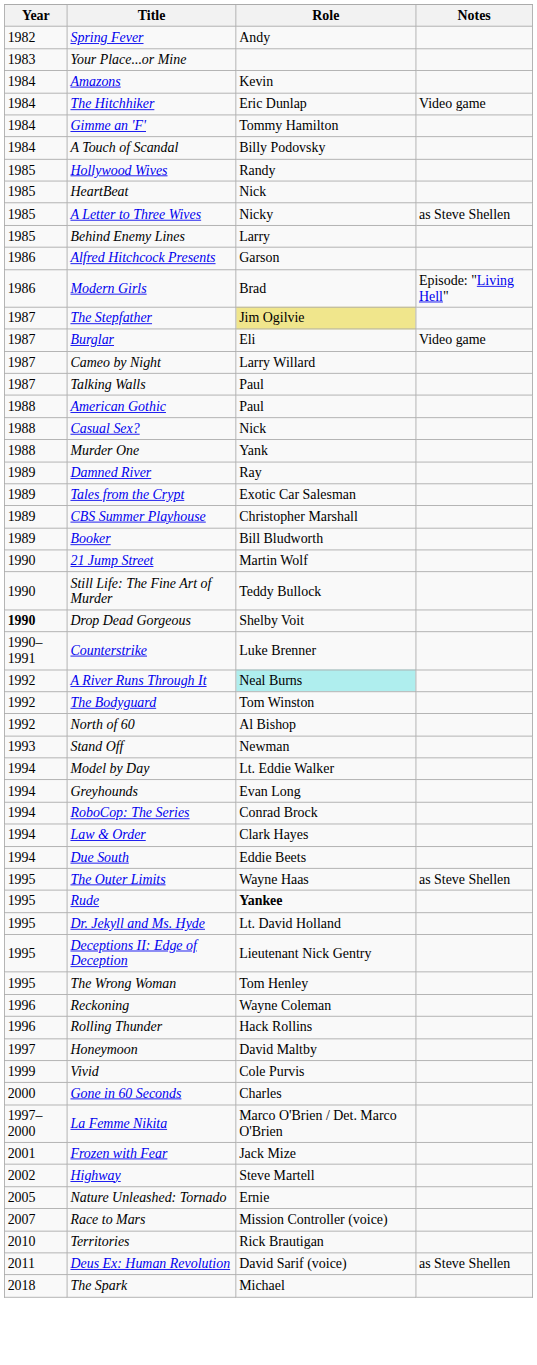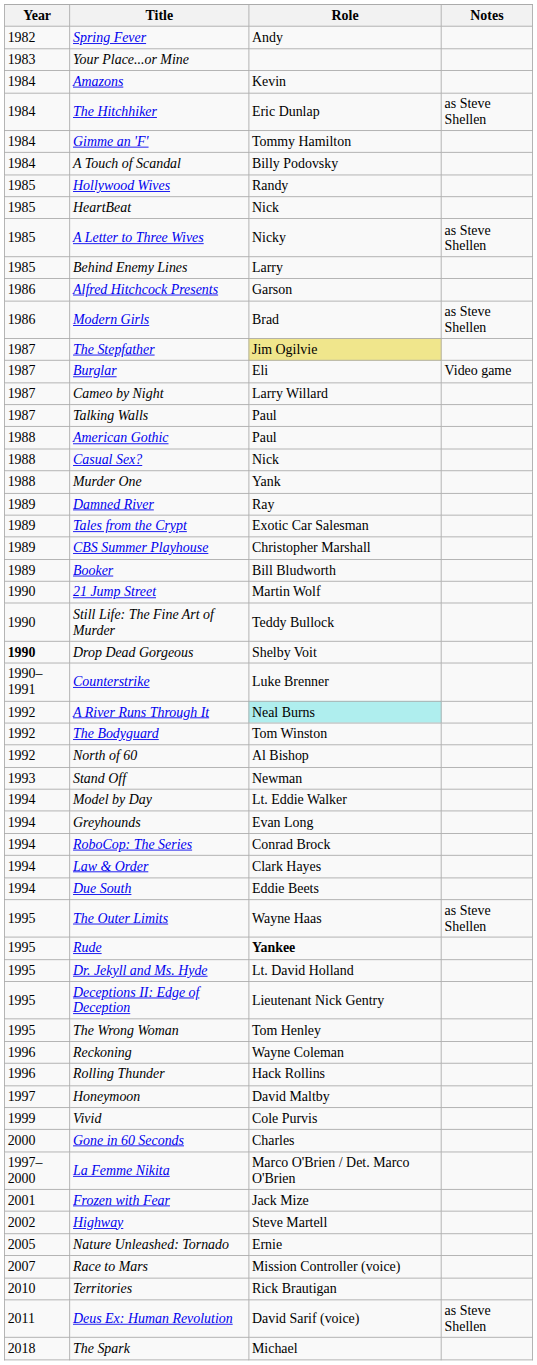 <table class="wikitable sortable">
 <tr>
 </tr>
 <tr>
 <th>Year</th>
 <th>Title</th>
 <th>Role</th>
 <th class="unsortable">Notes</th>
 </tr>
 <tr>
 <td>1982</td>
 <td><em><a href='#'>Spring Fever</a></em></td>
 <td>Andy</td>
 <td></td>
 </tr>
 <tr>
 <td>1983</td>
 <td><em>Your Place...or Mine</em></td>
 <td></td>
 <td></td>
 </tr>
 <tr>
 <td>1984</td>
 <td><em><a href='#'>Amazons</a></em></td>
 <td>Kevin</td>
 <td></td>
 </tr>
 <tr>
 <td>1984</td>
 <td data-sort-value="Hitchhiker, The"><em><a href='#'>The Hitchhiker</a></em></td>
 <td>Eric Dunlap</td>
-<td>Video game</td>
+<td>as Steve Shellen</td>
 </tr>
 <tr>
 <td>1984</td>
 <td><em><a href='#'>Gimme an 'F'</a></em></td>
 <td>Tommy Hamilton</td>
 <td></td>
 </tr>
 <tr>
 <td>1984</td>
 <td data-sort-value="Touch of Scandal, A"><em>A Touch of Scandal</em></td>
 <td>Billy Podovsky</td>
 <td></td>
 </tr>
 <tr>
 <td>1985</td>
 <td><em><a href='#'>Hollywood Wives</a></em></td>
 <td>Randy</td>
 <td></td>
 </tr>
 <tr>
 <td>1985</td>
 <td><em>HeartBeat</em></td>
 <td>Nick</td>
 <td></td>
 </tr>
 <tr>
 <td>1985</td>
 <td data-sort-value="Letter to Three Wives, A"><em><a href='#'>A Letter to Three Wives</a></em></td>
 <td>Nicky</td>
 <td>as Steve Shellen</td>
 </tr>
 <tr>
 <td>1985</td>
 <td><em>Behind Enemy Lines</em></td>
 <td>Larry</td>
 <td></td>
 </tr>
 <tr>
 <td>1986</td>
 <td><em><a href='#'>Alfred Hitchcock Presents</a></em></td>
 <td>Garson</td>
 <td></td>
 </tr>
 <tr>
 <td>1986</td>
 <td><em><a href='#'>Modern Girls</a></em></td>
 <td>Brad</td>
-<td>Episode: "<a href='#'>Living Hell</a>"</td>
+<td>as Steve Shellen</td>
 </tr>
 <tr>
 <td>1987</td>
 <td data-sort-value="Stepfather, The"><em><a href='#'>The Stepfather</a></em></td>
 <td style="background: khaki;">Jim Ogilvie</td>
 <td></td>
 </tr>
 <tr>
 <td>1987</td>
 <td><em><a href='#'>Burglar</a></em></td>
 <td>Eli</td>
 <td>Video game</td>
 </tr>
 <tr>
 <td>1987</td>
 <td><em>Cameo by Night</em></td>
 <td>Larry Willard</td>
 <td></td>
 </tr>
 <tr>
 <td>1987</td>
 <td><em>Talking Walls</em></td>
 <td>Paul</td>
 <td></td>
 </tr>
 <tr>
 <td>1988</td>
 <td><em><a href='#'>American Gothic</a></em></td>
 <td>Paul</td>
 <td></td>
 </tr>
 <tr>
 <td>1988</td>
 <td><em><a href='#'>Casual Sex?</a></em></td>
 <td>Nick</td>
 <td></td>
 </tr>
 <tr>
 <td>1988</td>
 <td><em>Murder One</em></td>
 <td>Yank</td>
 <td></td>
 </tr>
 <tr>
 <td>1989</td>
 <td><em><a href='#'>Damned River</a></em></td>
 <td>Ray</td>
 <td></td>
 </tr>
 <tr>
 <td>1989</td>
 <td><em><a href='#'>Tales from the Crypt</a></em></td>
 <td>Exotic Car Salesman</td>
 <td></td>
 </tr>
 <tr>
 <td>1989</td>
 <td><em><a href='#'>CBS Summer Playhouse</a></em></td>
 <td>Christopher Marshall</td>
 <td></td>
 </tr>
 <tr>
 <td>1989</td>
 <td><em><a href='#'>Booker</a></em></td>
 <td>Bill Bludworth</td>
 <td></td>
 </tr>
 <tr>
 <td>1990</td>
 <td><em><a href='#'>21 Jump Street</a></em></td>
 <td>Martin Wolf</td>
 <td></td>
 </tr>
 <tr>
 <td>1990</td>
 <td><em>Still Life: The Fine Art of Murder</em></td>
 <td>Teddy Bullock</td>
 <td></td>
 </tr>
 <tr>
 <td><strong>1990</strong></td>
 <td><em>Drop Dead Gorgeous</em></td>
 <td>Shelby Voit</td>
 <td></td>
 </tr>
 <tr>
 <td>1990–1991</td>
 <td><em><a href='#'>Counterstrike</a></em></td>
 <td>Luke Brenner</td>
 <td></td>
 </tr>
 <tr>
 <td>1992</td>
 <td data-sort-value="River Runs Through It, A"><em><a href='#'>A River Runs Through It</a></em></td>
 <td style="background: paleturquoise;">Neal Burns</td>
 <td></td>
 </tr>
 <tr>
 <td>1992</td>
 <td data-sort-value="Bodyguard, The"><em><a href='#'>The Bodyguard</a></em></td>
 <td>Tom Winston</td>
 <td></td>
 </tr>
 <tr>
 <td>1992</td>
 <td><em>North of 60</em></td>
 <td>Al Bishop</td>
 <td></td>
 </tr>
 <tr>
 <td>1993</td>
 <td><em>Stand Off</em></td>
 <td>Newman</td>
 <td></td>
 </tr>
 <tr>
 <td>1994</td>
 <td><em>Model by Day</em></td>
 <td>Lt. Eddie Walker</td>
 <td></td>
 </tr>
 <tr>
 <td>1994</td>
 <td><em>Greyhounds</em></td>
 <td>Evan Long</td>
 <td></td>
 </tr>
 <tr>
 <td>1994</td>
 <td><em><a href='#'>RoboCop: The Series</a></em></td>
 <td>Conrad Brock</td>
 <td></td>
 </tr>
 <tr>
 <td>1994</td>
 <td><em><a href='#'>Law & Order</a></em></td>
 <td>Clark Hayes</td>
 <td></td>
 </tr>
 <tr>
 <td>1994</td>
 <td><em><a href='#'>Due South</a></em></td>
 <td>Eddie Beets</td>
 <td></td>
 </tr>
 <tr>
 <td>1995</td>
 <td data-sort-value="Outer Limits, The"><em><a href='#'>The Outer Limits</a></em></td>
 <td>Wayne Haas</td>
 <td>as Steve Shellen</td>
 </tr>
 <tr>
 <td>1995</td>
 <td><em><a href='#'>Rude</a></em></td>
 <td><strong>Yankee</strong></td>
 <td></td>
 </tr>
 <tr>
 <td>1995</td>
 <td><em><a href='#'>Dr. Jekyll and Ms. Hyde</a></em></td>
 <td>Lt. David Holland</td>
 <td></td>
 </tr>
 <tr>
 <td>1995</td>
 <td><em><a href='#'>Deceptions II: Edge of Deception</a></em></td>
 <td>Lieutenant Nick Gentry</td>
 <td></td>
 </tr>
 <tr>
 <td>1995</td>
 <td data-sort-value="Wrong Woman, The"><em>The Wrong Woman</em></td>
 <td>Tom Henley</td>
 <td></td>
 </tr>
 <tr>
 <td>1996</td>
 <td><em>Reckoning</em></td>
 <td>Wayne Coleman</td>
 <td></td>
 </tr>
 <tr>
 <td>1996</td>
 <td><em>Rolling Thunder</em></td>
 <td>Hack Rollins</td>
 <td></td>
 </tr>
 <tr>
 <td>1997</td>
 <td><em>Honeymoon</em></td>
 <td>David Maltby</td>
 <td></td>
 </tr>
 <tr>
 <td>1999</td>
 <td><em>Vivid</em></td>
 <td>Cole Purvis</td>
 <td></td>
 </tr>
 <tr>
 <td>2000</td>
 <td><em><a href='#'>Gone in 60 Seconds</a></em></td>
 <td>Charles</td>
 <td></td>
 </tr>
 <tr>
 <td>1997–2000</td>
 <td><em><a href='#'>La Femme Nikita</a></em></td>
 <td>Marco O'Brien / Det. Marco O'Brien</td>
 <td></td>
 </tr>
 <tr>
 <td>2001</td>
 <td><em><a href='#'>Frozen with Fear</a></em></td>
 <td>Jack Mize</td>
 <td></td>
 </tr>
 <tr>
 <td>2002</td>
 <td><em><a href='#'>Highway</a></em></td>
 <td>Steve Martell</td>
 <td></td>
 </tr>
 <tr>
 <td>2005</td>
 <td><em>Nature Unleashed: Tornado</em></td>
 <td>Ernie</td>
 <td></td>
 </tr>
 <tr>
 <td>2007</td>
 <td><em>Race to Mars</em></td>
 <td>Mission Controller (voice)</td>
 <td></td>
 </tr>
 <tr>
 <td>2010</td>
 <td><em>Territories</em></td>
 <td>Rick Brautigan</td>
 <td></td>
 </tr>
 <tr>
 <td>2011</td>
 <td><em><a href='#'>Deus Ex: Human Revolution</a></em></td>
 <td>David Sarif (voice)</td>
 <td>as Steve Shellen</td>
 </tr>
 <tr>
 <td>2018</td>
 <td data-sort-value="Spark, The"><em>The Spark</em></td>
 <td>Michael</td>
 <td></td>
 </tr>
 </table>
